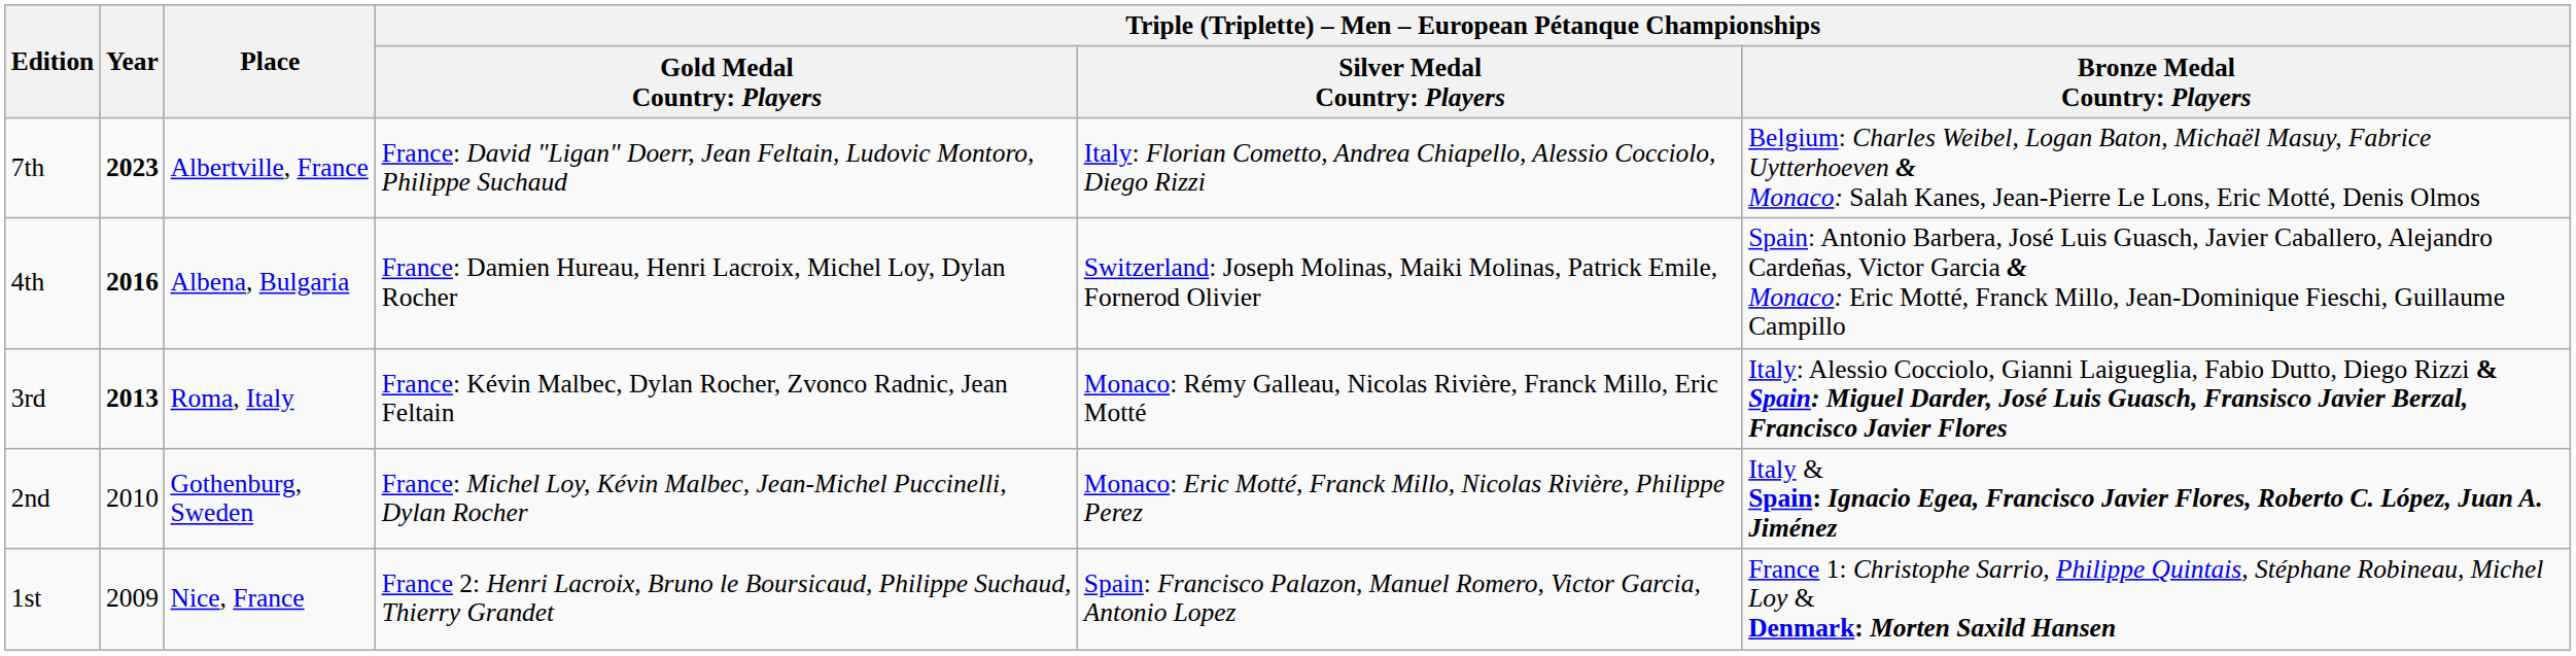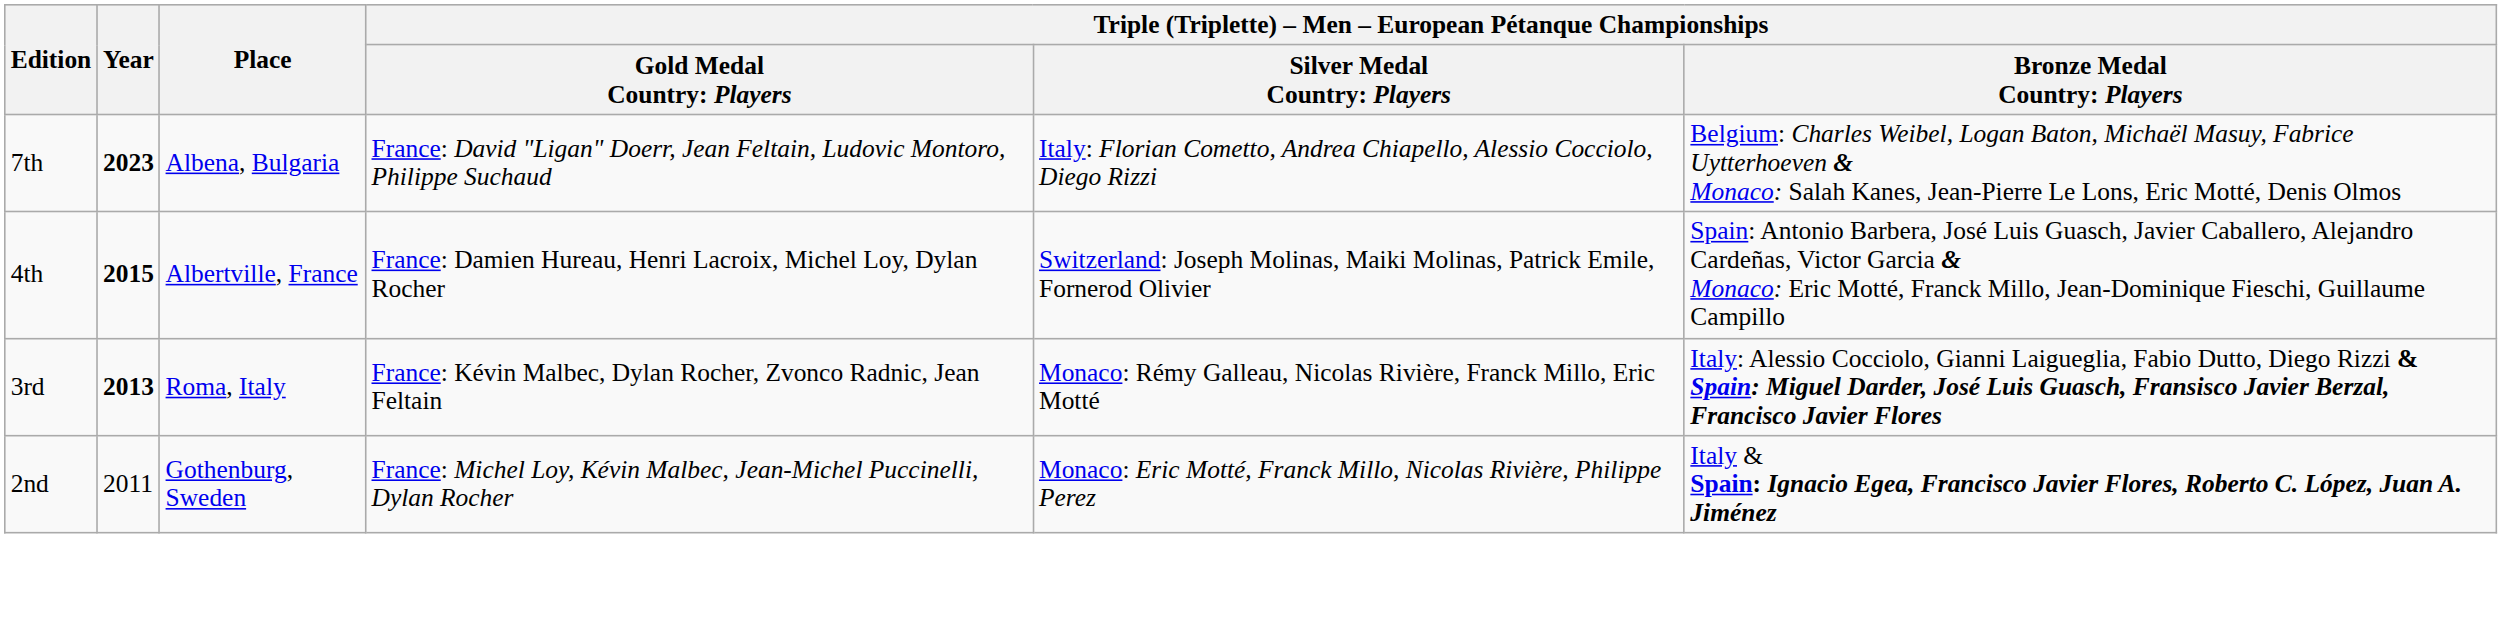 <table class="wikitable">
 <tr>
 <th rowspan="2">Edition</th>
 <th rowspan="2">Year</th>
 <th rowspan="2">Place</th>
 <th colspan="3">Triple (Triplette) – Men – European Pétanque Championships</th>
 </tr>
 <tr>
 <th> Gold Medal<br>Country: <em>Players</em></th>
 <th> Silver Medal<br>Country: <em>Players</em></th>
 <th> Bronze Medal<br>Country: <em>Players</em></th>
 </tr>
 <tr>
 <td>7th</td>
 <td><strong>2023</strong></td>
-<td> <a href='#'>Albertville</a>, <a href='#'>France</a></td>
+<td> <a href='#'>Albena</a>, <a href='#'>Bulgaria</a></td>
 <td> <a href='#'>France</a>: <em>David "Ligan" Doerr, Jean Feltain, Ludovic Montoro, Philippe Suchaud</em></td>
 <td> <a href='#'>Italy</a>: <em>Florian Cometto, Andrea Chiapello, Alessio Cocciolo, Diego Rizzi</em></td>
 <td> <a href='#'>Belgium</a>: <em>Charles Weibel, Logan Baton, Michaël Masuy, Fabrice Uytterhoeven <strong>&</strong><br> <a href='#'>Monaco</a>: </em>Salah Kanes, Jean-Pierre Le Lons, Eric Motté, Denis Olmos<em></td>
 </tr>
 <tr>
 <td>4th</td>
-<td><strong>2016</strong></td>
-<td> <a href='#'>Albena</a>, <a href='#'>Bulgaria</a></td>
+<td><strong>2015</strong></td>
+<td> <a href='#'>Albertville</a>, <a href='#'>France</a></td>
 <td> <a href='#'>France</a>: </em>Damien Hureau, Henri Lacroix, Michel Loy, Dylan Rocher<em></td>
 <td> <a href='#'>Switzerland</a>: </em>Joseph Molinas, Maiki Molinas, Patrick Emile, Fornerod Olivier<em></td>
 <td> <a href='#'>Spain</a>: </em>Antonio Barbera, José Luis Guasch, Javier Caballero, Alejandro Cardeñas, Victor Garcia<em>    <strong>&</strong><br> <a href='#'>Monaco</a>: </em>Eric Motté, Franck Millo, Jean-Dominique Fieschi, Guillaume Campillo<em></td>
 </tr>
 <tr>
 <td>3rd</td>
 <td><strong>2013</strong></td>
 <td> <a href='#'>Roma</a>, <a href='#'>Italy</a></td>
 <td> <a href='#'>France</a>: </em>Kévin Malbec, Dylan Rocher, Zvonco Radnic, Jean Feltain<em></td>
 <td> <a href='#'>Monaco</a>: </em>Rémy Galleau, Nicolas Rivière, Franck Millo, Eric Motté<em></td>
 <td> <a href='#'>Italy</a>: </em>Alessio Cocciolo, Gianni Laigueglia, Fabio Dutto, Diego Rizzi <strong>&<strong><em><br> <a href='#'>Spain</a>: <em>Miguel Darder, José Luis Guasch, Fransisco Javier Berzal, Francisco Javier Flores</em></td>
 </tr>
 <tr>
 <td>2nd</td>
-<td></strong>2010<strong></td>
+<td></strong>2011<strong></td>
 <td> <a href='#'>Gothenburg</a>, <a href='#'>Sweden</a></td>
 <td> <a href='#'>France</a>: <em>Michel Loy, Kévin Malbec, Jean-Michel Puccinelli, Dylan Rocher</em></td>
 <td> <a href='#'>Monaco</a>: <em>Eric Motté, Franck Millo, Nicolas Rivière, Philippe Perez</em></td>
 <td> <a href='#'>Italy</a> </strong>&<strong><br> <a href='#'>Spain</a>: <em>Ignacio Egea, Francisco Javier Flores, Roberto C. López, Juan A. Jiménez</em></td>
 </tr>
-<tr>
-<td>1st</td>
-<td></strong>2009<strong></td>
-<td> <a href='#'>Nice</a>, <a href='#'>France</a></td>
-<td> <a href='#'>France</a> 2: <em>Henri Lacroix, Bruno le Boursicaud, Philippe Suchaud, Thierry Grandet</em></td>
-<td> <a href='#'>Spain</a>: <em>Francisco Palazon, Manuel Romero, Victor Garcia, Antonio Lopez</em></td>
-<td> <a href='#'>France</a> 1: <em>Christophe Sarrio, <a href='#'>Philippe Quintais</a>, Stéphane Robineau, Michel Loy</em>   </strong>&<strong><br> <a href='#'>Denmark</a>: <em>Morten Saxild Hansen</em></td>
-</tr>
 </table>
